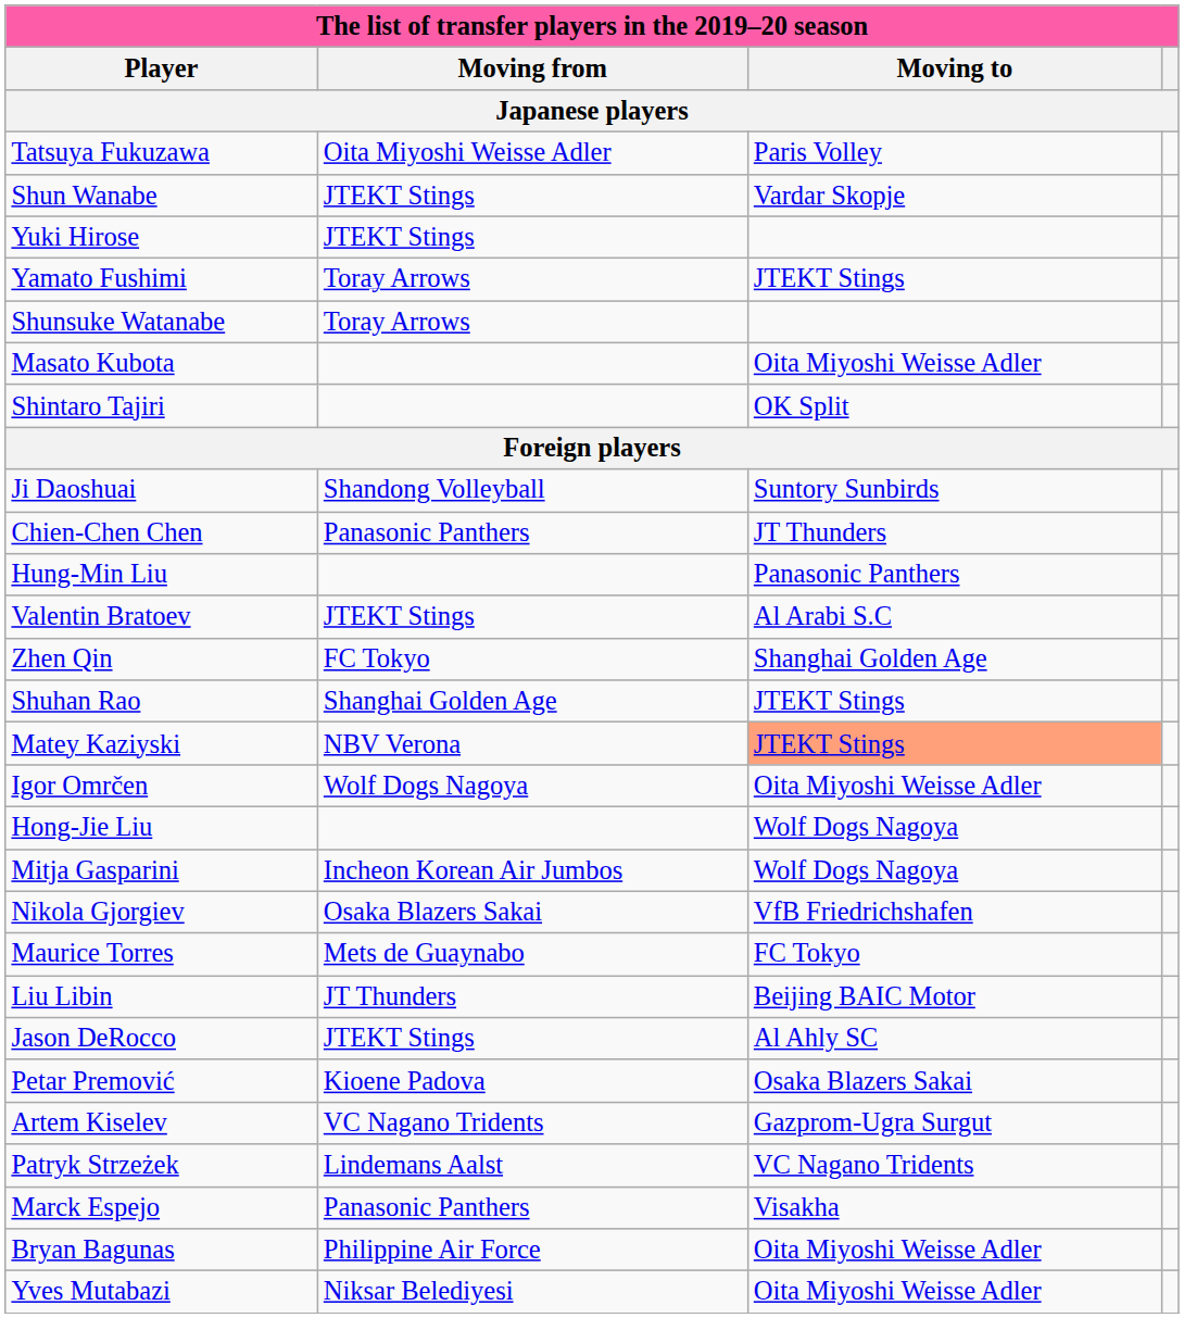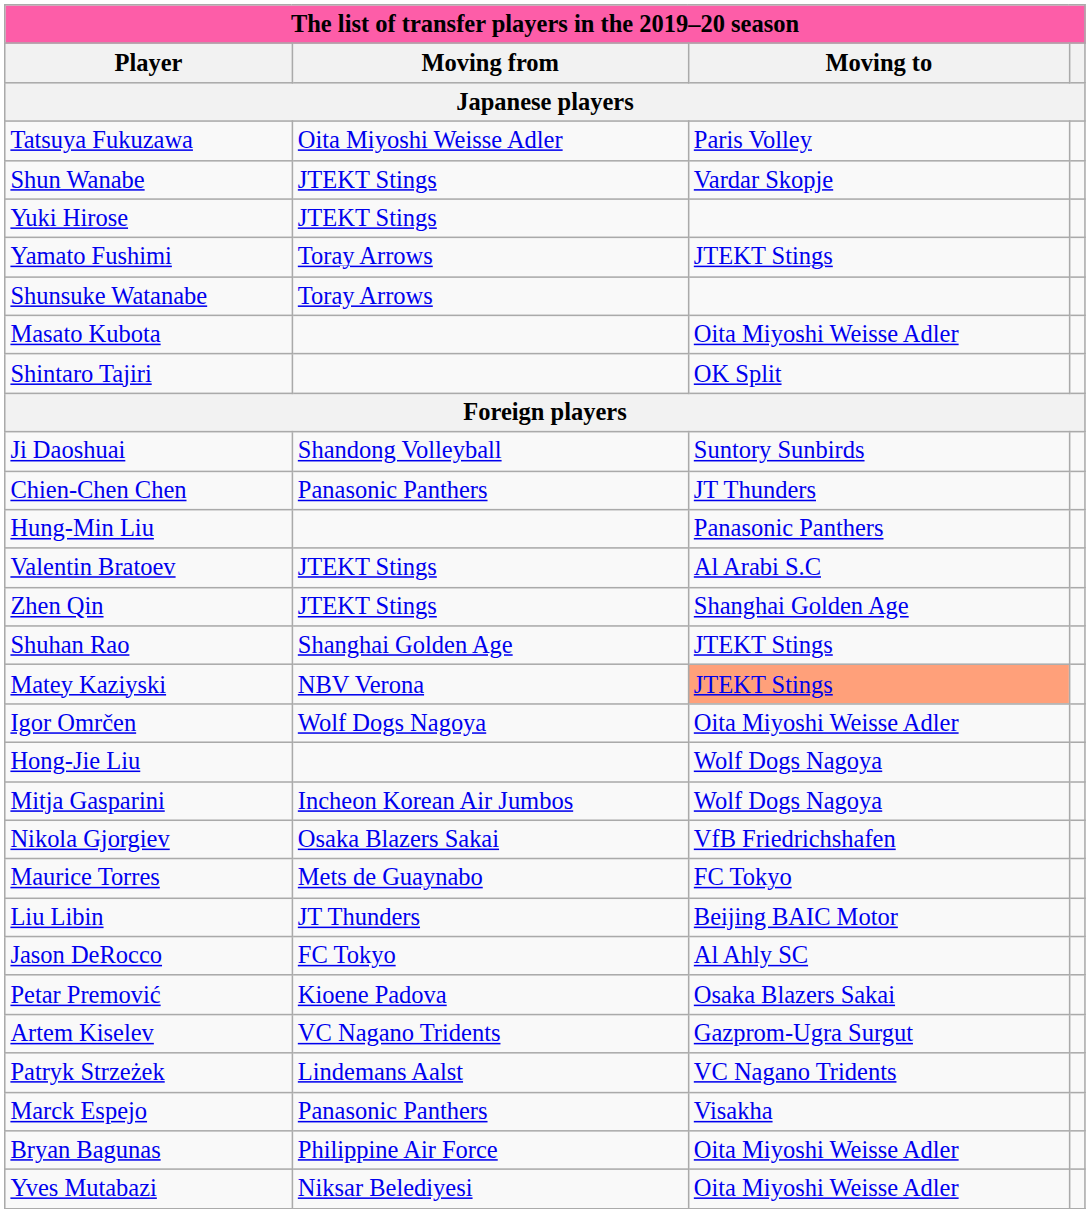 <table class="wikitable sortable" style="width:80%;">
 <tr>
 <th style="background:#FD5DA8; border: 2px black;" colspan=8><span>The list of transfer players in the 2019–20 season</span></th>
 </tr>
 <tr>
 <th>Player</th>
 <th>Moving from</th>
 <th>Moving to</th>
 <th></th>
 </tr>
 <tr>
 <th colspan="4">Japanese players</th>
 </tr>
 <tr>
 <td> <a href='#'>Tatsuya Fukuzawa</a></td>
 <td> <a href='#'>Oita Miyoshi Weisse Adler</a></td>
 <td> <a href='#'>Paris Volley</a></td>
 <td></td>
 </tr>
 <tr>
 <td> <a href='#'>Shun Wanabe</a></td>
 <td> <a href='#'>JTEKT Stings</a></td>
 <td> <a href='#'>Vardar Skopje</a></td>
 <td></td>
 </tr>
 <tr>
 <td> <a href='#'>Yuki Hirose</a></td>
 <td> <a href='#'>JTEKT Stings</a></td>
 <td> </td>
 <td></td>
 </tr>
 <tr>
 <td> <a href='#'>Yamato Fushimi</a></td>
 <td> <a href='#'>Toray Arrows</a></td>
 <td> <a href='#'>JTEKT Stings</a></td>
 <td></td>
 </tr>
 <tr>
 <td> <a href='#'>Shunsuke Watanabe</a></td>
 <td> <a href='#'>Toray Arrows</a></td>
 <td> </td>
 <td></td>
 </tr>
 <tr>
 <td> <a href='#'>Masato Kubota</a></td>
 <td> </td>
 <td> <a href='#'>Oita Miyoshi Weisse Adler</a></td>
 <td></td>
 </tr>
 <tr>
 <td> <a href='#'>Shintaro Tajiri</a></td>
 <td> </td>
 <td> <a href='#'>OK Split</a></td>
 <td></td>
 </tr>
 <tr>
 <th colspan ="4">Foreign players</th>
 </tr>
 <tr>
 <td> <a href='#'>Ji Daoshuai</a></td>
 <td> <a href='#'>Shandong Volleyball</a></td>
 <td> <a href='#'>Suntory Sunbirds</a></td>
 <td></td>
 </tr>
 <tr>
 <td> <a href='#'>Chien-Chen Chen</a></td>
 <td> <a href='#'>Panasonic Panthers</a></td>
 <td> <a href='#'>JT Thunders</a></td>
 <td></td>
 </tr>
 <tr>
 <td> <a href='#'>Hung-Min Liu</a></td>
 <td> </td>
 <td> <a href='#'>Panasonic Panthers</a></td>
 <td></td>
 </tr>
 <tr>
 <td> <a href='#'>Valentin Bratoev</a></td>
 <td> <a href='#'>JTEKT Stings</a></td>
 <td> <a href='#'>Al Arabi S.C</a></td>
 <td></td>
 </tr>
 <tr>
 <td> <a href='#'>Zhen Qin</a></td>
-<td> <a href='#'>FC Tokyo</a></td>
+<td> <a href='#'>JTEKT Stings</a></td>
 <td> <a href='#'>Shanghai Golden Age</a></td>
 <td></td>
 </tr>
 <tr>
 <td> <a href='#'>Shuhan Rao</a></td>
 <td> <a href='#'>Shanghai Golden Age</a></td>
 <td> <a href='#'>JTEKT Stings</a></td>
 <td></td>
 </tr>
 <tr>
 <td> <a href='#'>Matey Kaziyski</a></td>
 <td> <a href='#'>NBV Verona</a></td>
 <td style="background: lightsalmon;"> <a href='#'>JTEKT Stings</a></td>
 <td></td>
 </tr>
 <tr>
 <td> <a href='#'>Igor Omrčen</a></td>
 <td> <a href='#'>Wolf Dogs Nagoya</a></td>
 <td> <a href='#'>Oita Miyoshi Weisse Adler</a></td>
 <td></td>
 </tr>
 <tr>
 <td> <a href='#'>Hong-Jie Liu</a></td>
 <td> </td>
 <td> <a href='#'>Wolf Dogs Nagoya</a></td>
 <td></td>
 </tr>
 <tr>
 <td> <a href='#'>Mitja Gasparini</a></td>
 <td> <a href='#'>Incheon Korean Air Jumbos</a></td>
 <td> <a href='#'>Wolf Dogs Nagoya</a></td>
 <td></td>
 </tr>
 <tr>
 <td> <a href='#'>Nikola Gjorgiev</a></td>
 <td> <a href='#'>Osaka Blazers Sakai</a></td>
 <td> <a href='#'>VfB Friedrichshafen</a></td>
 <td></td>
 </tr>
 <tr>
 <td> <a href='#'>Maurice Torres</a></td>
 <td> <a href='#'>Mets de Guaynabo</a></td>
 <td> <a href='#'>FC Tokyo</a></td>
 <td></td>
 </tr>
 <tr>
 <td> <a href='#'>Liu Libin</a></td>
 <td> <a href='#'>JT Thunders</a></td>
 <td> <a href='#'>Beijing BAIC Motor</a></td>
 <td></td>
 </tr>
 <tr>
 <td> <a href='#'>Jason DeRocco</a></td>
-<td> <a href='#'>JTEKT Stings</a></td>
+<td> <a href='#'>FC Tokyo</a></td>
 <td> <a href='#'>Al Ahly SC</a></td>
 <td></td>
 </tr>
 <tr>
 <td> <a href='#'>Petar Premović</a></td>
 <td> <a href='#'>Kioene Padova</a></td>
 <td> <a href='#'>Osaka Blazers Sakai</a></td>
 <td></td>
 </tr>
 <tr>
 <td> <a href='#'>Artem Kiselev</a></td>
 <td> <a href='#'>VC Nagano Tridents</a></td>
 <td> <a href='#'>Gazprom-Ugra Surgut</a></td>
 <td></td>
 </tr>
 <tr>
 <td> <a href='#'>Patryk Strzeżek</a></td>
 <td> <a href='#'>Lindemans Aalst</a></td>
 <td> <a href='#'>VC Nagano Tridents</a></td>
 <td></td>
 </tr>
 <tr>
 <td> <a href='#'>Marck Espejo</a></td>
 <td> <a href='#'>Panasonic Panthers</a></td>
 <td> <a href='#'>Visakha</a></td>
 <td></td>
 </tr>
 <tr>
 <td> <a href='#'>Bryan Bagunas</a></td>
 <td> <a href='#'>Philippine Air Force</a></td>
 <td> <a href='#'>Oita Miyoshi Weisse Adler</a></td>
 <td></td>
 </tr>
 <tr>
 <td> <a href='#'>Yves Mutabazi</a></td>
 <td> <a href='#'>Niksar Belediyesi</a></td>
 <td> <a href='#'>Oita Miyoshi Weisse Adler</a></td>
 <td></td>
 </tr>
 <tr>
 </tr>
 </table>
